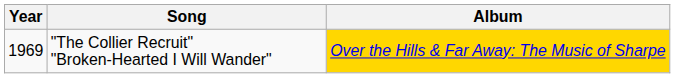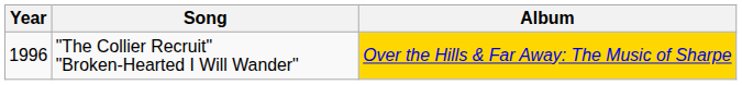 <table class="wikitable">
 <tr>
 <th width="33">Year</th>
 <th width="275">Song</th>
 <th>Album</th>
 </tr>
 <tr>
-<td align=center>1969</td>
+<td align=center>1996</td>
 <td>"The Collier Recruit"<br>"Broken-Hearted I Will Wander"</td>
 <td style="background: gold;"><em><a href='#'>Over the Hills & Far Away: The Music of Sharpe</a></em></td>
 </tr>
 </table>
